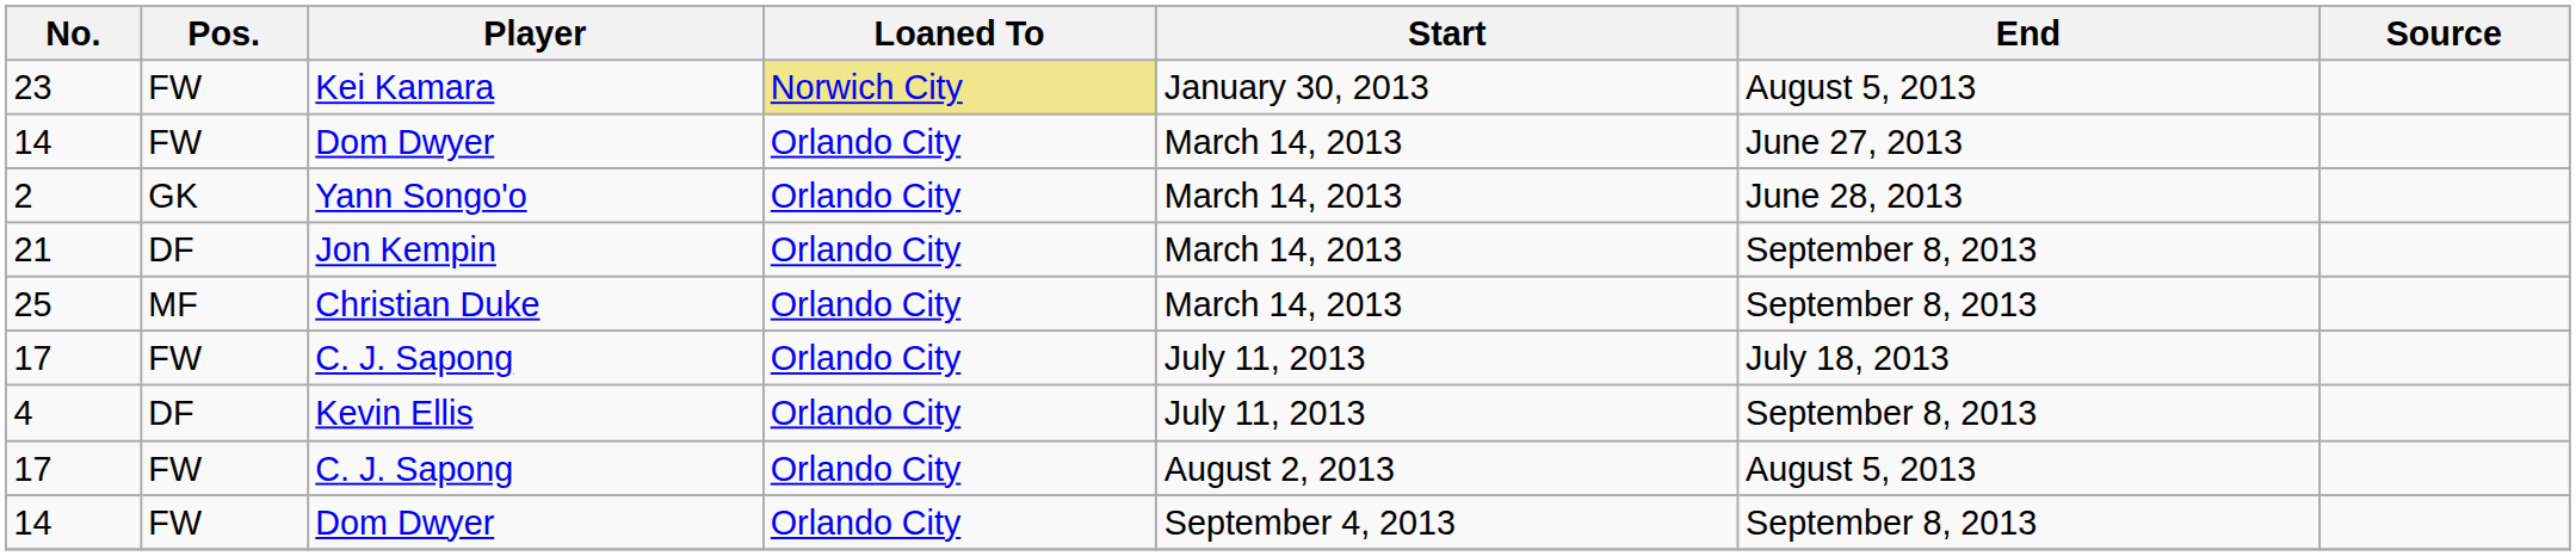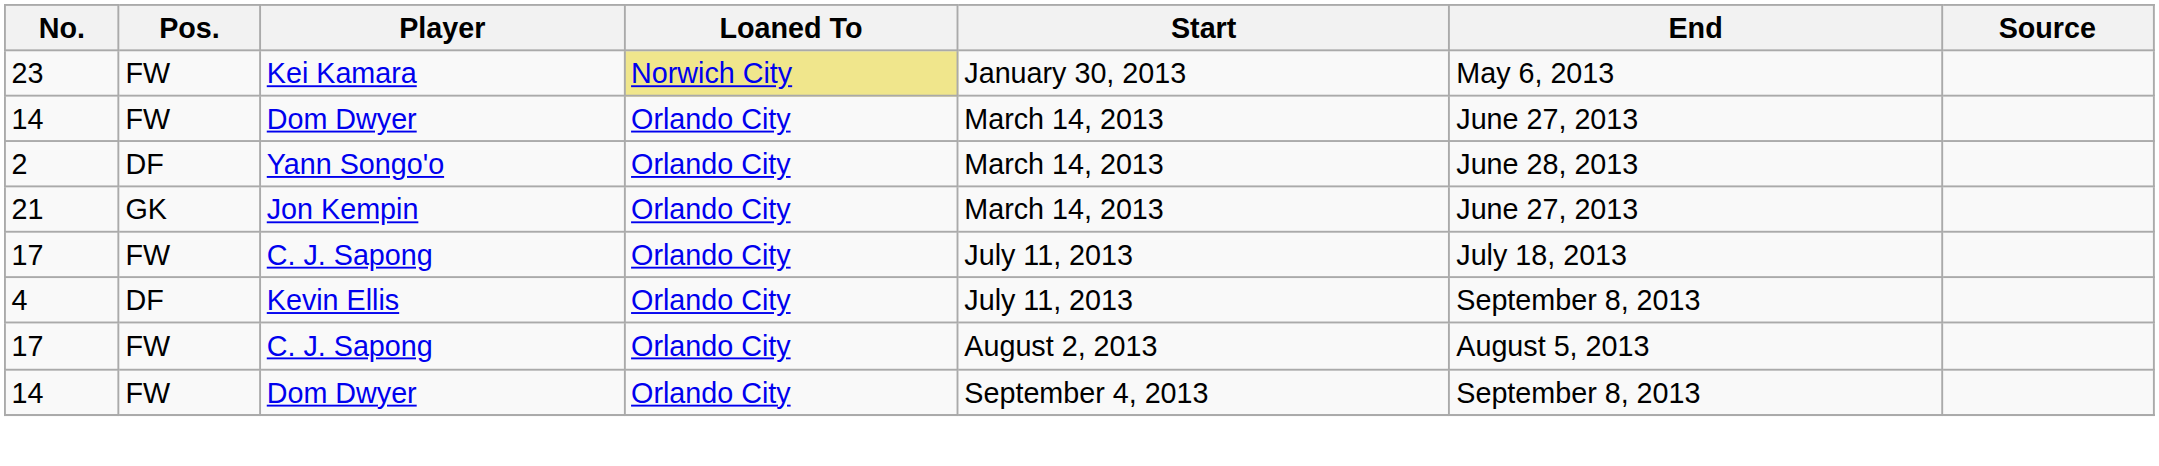 <table class="wikitable sortable" style="width:90%; text-align:center; font-size:95%; text-align:left;">
 <tr>
 <th><strong>No.</strong></th>
 <th><strong>Pos.</strong></th>
 <th><strong>Player</strong></th>
 <th><strong>Loaned To</strong></th>
 <th><strong>Start</strong></th>
 <th><strong>End</strong></th>
 <th><strong>Source</strong></th>
 </tr>
 <tr>
 <td>23</td>
 <td>FW</td>
 <td> <a href='#'>Kei Kamara</a></td>
 <td style="background: khaki;"> <a href='#'>Norwich City</a></td>
 <td>January 30, 2013</td>
-<td>August 5, 2013</td>
+<td>May 6, 2013</td>
 <td></td>
 </tr>
 <tr>
 <td>14</td>
 <td>FW</td>
 <td> <a href='#'>Dom Dwyer</a></td>
 <td> <a href='#'>Orlando City</a></td>
 <td>March 14, 2013</td>
 <td>June 27, 2013</td>
 <td></td>
 </tr>
 <tr>
 <td>2</td>
-<td>GK</td>
+<td>DF</td>
 <td> <a href='#'>Yann Songo'o</a></td>
 <td> <a href='#'>Orlando City</a></td>
 <td>March 14, 2013</td>
 <td>June 28, 2013</td>
 <td></td>
 </tr>
 <tr>
 <td>21</td>
-<td>DF</td>
+<td>GK</td>
 <td> <a href='#'>Jon Kempin</a></td>
 <td> <a href='#'>Orlando City</a></td>
 <td>March 14, 2013</td>
-<td>September 8, 2013</td>
-<td></td>
-</tr>
-<tr>
-<td>25</td>
-<td>MF</td>
-<td> <a href='#'>Christian Duke</a></td>
-<td> <a href='#'>Orlando City</a></td>
-<td>March 14, 2013</td>
-<td>September 8, 2013</td>
+<td>June 27, 2013</td>
 <td></td>
 </tr>
 <tr>
 <td>17</td>
 <td>FW</td>
 <td> <a href='#'>C. J. Sapong</a></td>
 <td> <a href='#'>Orlando City</a></td>
 <td>July 11, 2013</td>
 <td>July 18, 2013</td>
 <td></td>
 </tr>
 <tr>
 <td>4</td>
 <td>DF</td>
 <td> <a href='#'>Kevin Ellis</a></td>
 <td> <a href='#'>Orlando City</a></td>
 <td>July 11, 2013</td>
 <td>September 8, 2013</td>
 <td></td>
 </tr>
 <tr>
 <td>17</td>
 <td>FW</td>
 <td> <a href='#'>C. J. Sapong</a></td>
 <td> <a href='#'>Orlando City</a></td>
 <td>August 2, 2013</td>
 <td>August 5, 2013</td>
 <td></td>
 </tr>
 <tr>
 <td>14</td>
 <td>FW</td>
 <td> <a href='#'>Dom Dwyer</a></td>
 <td> <a href='#'>Orlando City</a></td>
 <td>September 4, 2013</td>
 <td>September 8, 2013</td>
 <td></td>
 </tr>
 <tr>
 </tr>
 </table>
